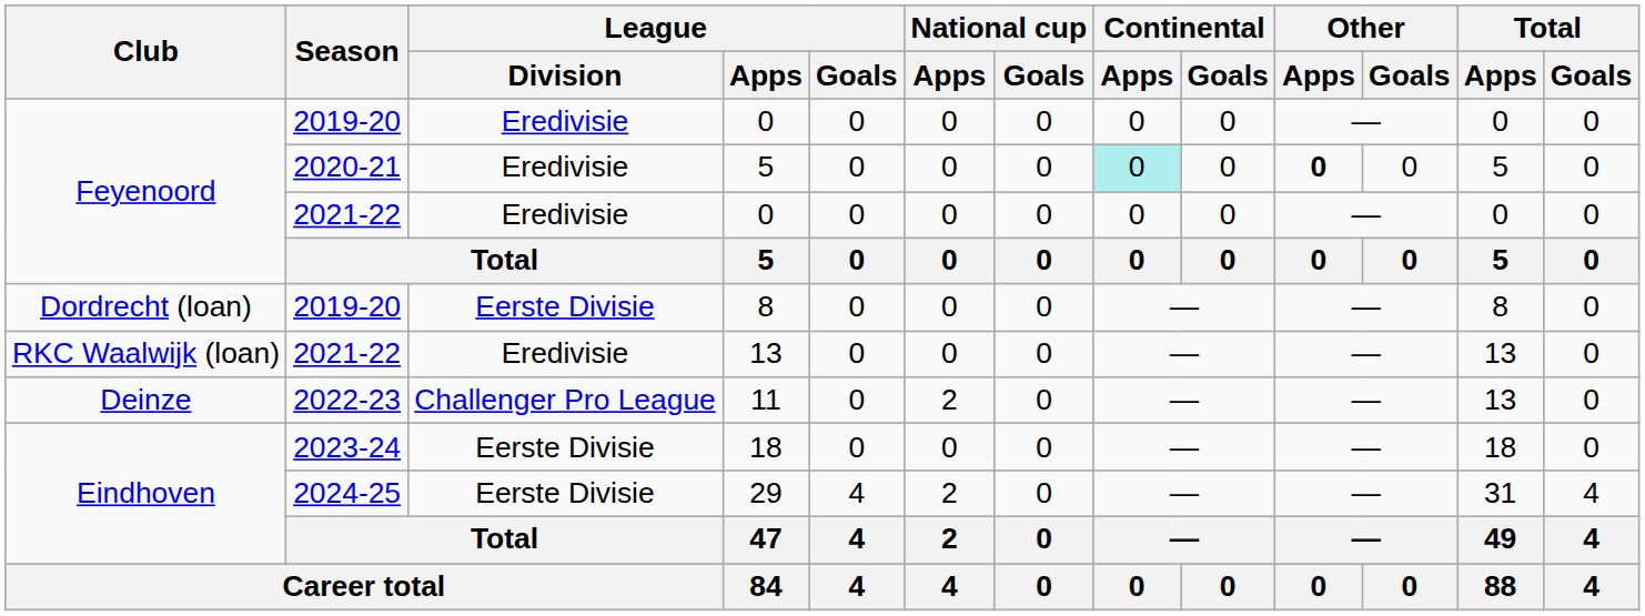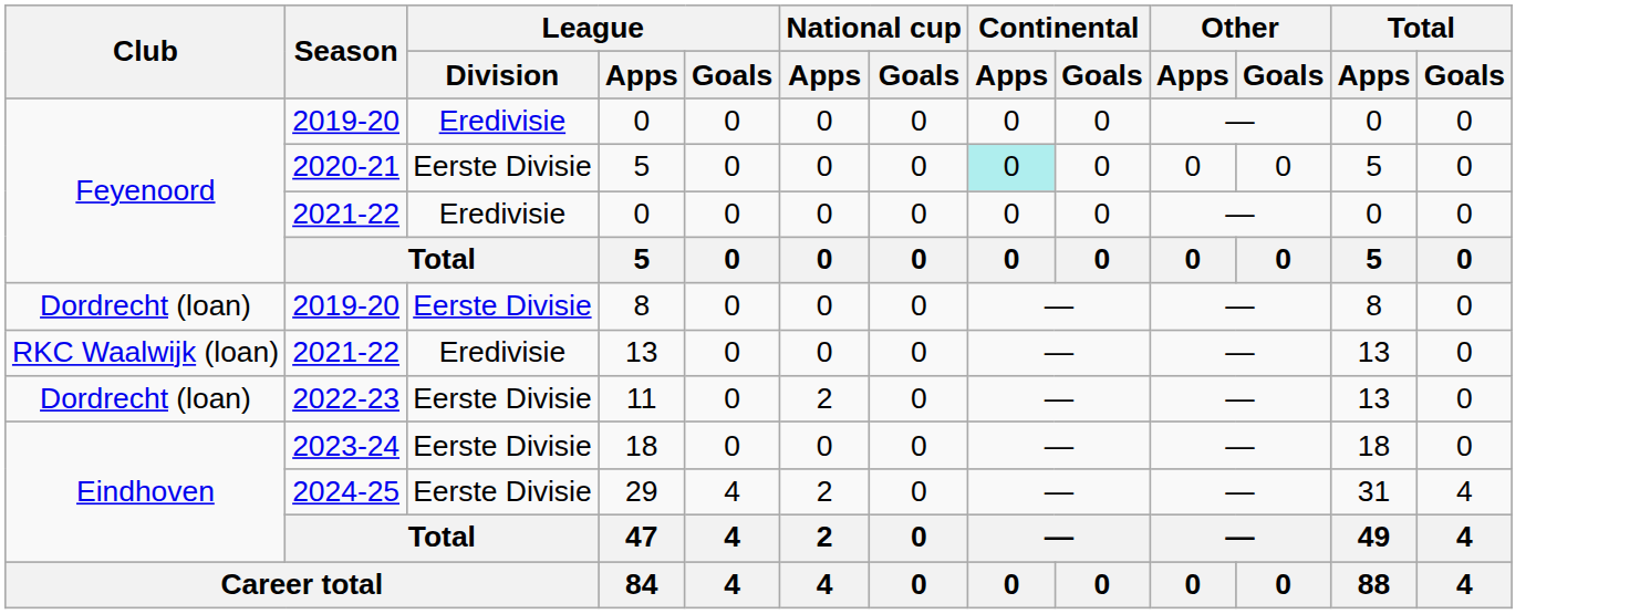 <table class="wikitable" style="text-align: center">
 <tr>
 <th rowspan="2">Club</th>
 <th rowspan="2">Season</th>
 <th colspan="3">League</th>
 <th colspan="2">National cup</th>
 <th colspan="2">Continental</th>
 <th colspan="2">Other</th>
 <th colspan="2">Total</th>
 </tr>
 <tr>
 <th>Division</th>
 <th>Apps</th>
 <th>Goals</th>
 <th>Apps</th>
 <th>Goals</th>
 <th>Apps</th>
 <th>Goals</th>
 <th>Apps</th>
 <th>Goals</th>
 <th>Apps</th>
 <th>Goals</th>
 </tr>
 <tr>
 <td rowspan="4"><a href='#'>Feyenoord</a></td>
 <td><a href='#'>2019-20</a></td>
 <td><a href='#'>Eredivisie</a></td>
 <td>0</td>
 <td>0</td>
 <td>0</td>
 <td>0</td>
 <td>0</td>
 <td>0</td>
 <td colspan="2">—</td>
 <td>0</td>
 <td>0</td>
 </tr>
 <tr>
 <td><a href='#'>2020-21</a></td>
-<td>Eredivisie</td>
+<td>Eerste Divisie</td>
 <td>5</td>
 <td>0</td>
 <td>0</td>
 <td>0</td>
 <td style="background: paleturquoise;">0</td>
 <td>0</td>
-<td><strong>0</strong></td>
+<td>0</td>
 <td>0</td>
 <td>5</td>
 <td>0</td>
 </tr>
 <tr>
 <td><a href='#'>2021-22</a></td>
 <td>Eredivisie</td>
 <td>0</td>
 <td>0</td>
 <td>0</td>
 <td>0</td>
 <td>0</td>
 <td>0</td>
 <td colspan="2">—</td>
 <td>0</td>
 <td>0</td>
 </tr>
 <tr>
 <th colspan="2">Total</th>
 <th>5</th>
 <th>0</th>
 <th>0</th>
 <th>0</th>
 <th>0</th>
 <th>0</th>
 <th>0</th>
 <th>0</th>
 <th>5</th>
 <th>0</th>
 </tr>
 <tr>
 <td><a href='#'>Dordrecht</a> (loan)</td>
 <td><a href='#'>2019-20</a></td>
 <td><a href='#'>Eerste Divisie</a></td>
 <td>8</td>
 <td>0</td>
 <td>0</td>
 <td>0</td>
 <td colspan="2">—</td>
 <td colspan="2">—</td>
 <td>8</td>
 <td>0</td>
 </tr>
 <tr>
 <td><a href='#'>RKC Waalwijk</a> (loan)</td>
 <td><a href='#'>2021-22</a></td>
 <td>Eredivisie</td>
 <td>13</td>
 <td>0</td>
 <td>0</td>
 <td>0</td>
 <td colspan="2">—</td>
 <td colspan="2">—</td>
 <td>13</td>
 <td>0</td>
 </tr>
 <tr>
-<td><a href='#'>Deinze</a></td>
+<td><a href='#'>Dordrecht</a> (loan)</td>
 <td><a href='#'>2022-23</a></td>
-<td><a href='#'>Challenger Pro League</a></td>
+<td>Eerste Divisie</td>
 <td>11</td>
 <td>0</td>
 <td>2</td>
 <td>0</td>
 <td colspan="2">—</td>
 <td colspan="2">—</td>
 <td>13</td>
 <td>0</td>
 </tr>
 <tr>
 <td rowspan="3"><a href='#'>Eindhoven</a></td>
 <td><a href='#'>2023-24</a></td>
 <td>Eerste Divisie</td>
 <td>18</td>
 <td>0</td>
 <td>0</td>
 <td>0</td>
 <td colspan="2">—</td>
 <td colspan="2">—</td>
 <td>18</td>
 <td>0</td>
 </tr>
 <tr>
 <td><a href='#'>2024-25</a></td>
 <td>Eerste Divisie</td>
 <td>29</td>
 <td>4</td>
 <td>2</td>
 <td>0</td>
 <td colspan="2">—</td>
 <td colspan="2">—</td>
 <td>31</td>
 <td>4</td>
 </tr>
 <tr>
 <th colspan="2">Total</th>
 <th>47</th>
 <th>4</th>
 <th>2</th>
 <th>0</th>
 <th colspan="2">—</th>
 <th colspan="2">—</th>
 <th>49</th>
 <th>4</th>
 </tr>
 <tr>
 <th colspan="3">Career total</th>
 <th>84</th>
 <th>4</th>
 <th>4</th>
 <th>0</th>
 <th>0</th>
 <th>0</th>
 <th>0</th>
 <th>0</th>
 <th>88</th>
 <th>4</th>
 </tr>
 </table>
